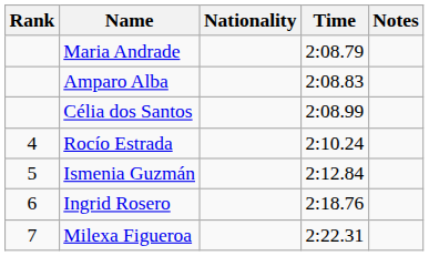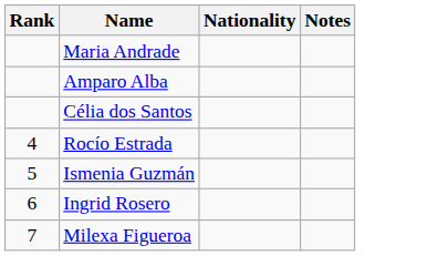 <table class="wikitable sortable" style="text-align:center">
 <tr>
 <th>Rank</th>
 <th>Name</th>
 <th>Nationality</th>
-<th>Time</th>
 <th>Notes</th>
 </tr>
 <tr>
 <td></td>
 <td align=left><a href='#'>Maria Andrade</a></td>
 <td align=left></td>
-<td>2:08.79</td>
 <td></td>
 </tr>
 <tr>
 <td></td>
 <td align=left><a href='#'>Amparo Alba</a></td>
 <td align=left></td>
-<td>2:08.83</td>
 <td></td>
 </tr>
 <tr>
 <td></td>
 <td align=left><a href='#'>Célia dos Santos</a></td>
 <td align=left></td>
-<td>2:08.99</td>
 <td></td>
 </tr>
 <tr>
 <td>4</td>
 <td align=left><a href='#'>Rocío Estrada</a></td>
 <td align=left></td>
-<td>2:10.24</td>
 <td></td>
 </tr>
 <tr>
 <td>5</td>
 <td align=left><a href='#'>Ismenia Guzmán</a></td>
 <td align=left></td>
-<td>2:12.84</td>
 <td></td>
 </tr>
 <tr>
 <td>6</td>
 <td align=left><a href='#'>Ingrid Rosero</a></td>
 <td align=left></td>
-<td>2:18.76</td>
 <td></td>
 </tr>
 <tr>
 <td>7</td>
 <td align=left><a href='#'>Milexa Figueroa</a></td>
 <td align=left></td>
-<td>2:22.31</td>
 <td></td>
 </tr>
 </table>
